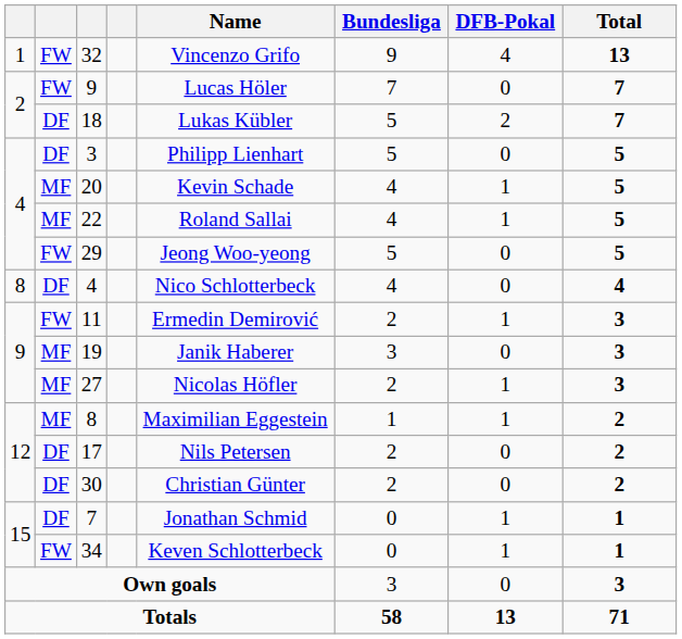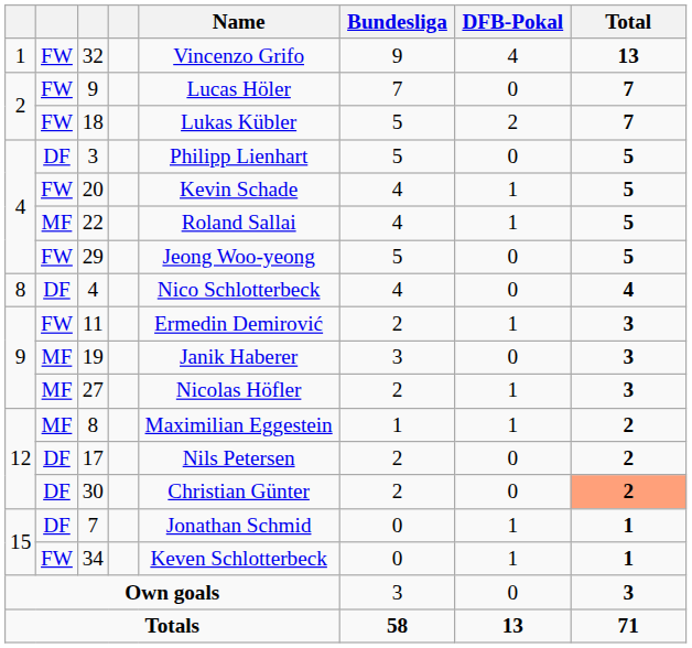 <table class="wikitable" style="text-align:center">
 <tr>
 <th width=15></th>
 <th width=15></th>
 <th width=15></th>
 <th width=15></th>
 <th width=145>Name</th>
 <th width=80><strong><a href='#'>Bundesliga</a></strong></th>
 <th width=80><strong><a href='#'>DFB-Pokal</a></strong></th>
 <th width=80>Total</th>
 </tr>
 <tr>
 <td rowspan=1>1</td>
 <td><a href='#'>FW</a></td>
 <td>32</td>
 <td></td>
 <td><a href='#'>Vincenzo Grifo</a></td>
 <td>9</td>
 <td>4</td>
 <td><strong>13</strong></td>
 </tr>
 <tr>
 <td rowspan=2>2</td>
 <td><a href='#'>FW</a></td>
 <td>9</td>
 <td></td>
 <td><a href='#'>Lucas Höler</a></td>
 <td>7</td>
 <td>0</td>
 <td><strong>7</strong></td>
 </tr>
 <tr>
-<td><a href='#'>DF</a></td>
+<td><a href='#'>FW</a></td>
 <td>18</td>
 <td></td>
 <td><a href='#'>Lukas Kübler</a></td>
 <td>5</td>
 <td>2</td>
 <td><strong>7</strong></td>
 </tr>
 <tr>
 <td rowspan=4>4</td>
 <td><a href='#'>DF</a></td>
 <td>3</td>
 <td></td>
 <td><a href='#'>Philipp Lienhart</a></td>
 <td>5</td>
 <td>0</td>
 <td><strong>5</strong></td>
 </tr>
 <tr>
-<td><a href='#'>MF</a></td>
+<td><a href='#'>FW</a></td>
 <td>20</td>
 <td></td>
 <td><a href='#'>Kevin Schade</a></td>
 <td>4</td>
 <td>1</td>
 <td><strong>5</strong></td>
 </tr>
 <tr>
 <td><a href='#'>MF</a></td>
 <td>22</td>
 <td></td>
 <td><a href='#'>Roland Sallai</a></td>
 <td>4</td>
 <td>1</td>
 <td><strong>5</strong></td>
 </tr>
 <tr>
 <td><a href='#'>FW</a></td>
 <td>29</td>
 <td></td>
 <td><a href='#'>Jeong Woo-yeong</a></td>
 <td>5</td>
 <td>0</td>
 <td><strong>5</strong></td>
 </tr>
 <tr>
 <td rowspan=1>8</td>
 <td><a href='#'>DF</a></td>
 <td>4</td>
 <td></td>
 <td><a href='#'>Nico Schlotterbeck</a></td>
 <td>4</td>
 <td>0</td>
 <td><strong>4</strong></td>
 </tr>
 <tr>
 <td rowspan=3>9</td>
 <td><a href='#'>FW</a></td>
 <td>11</td>
 <td></td>
 <td><a href='#'>Ermedin Demirović</a></td>
 <td>2</td>
 <td>1</td>
 <td><strong>3</strong></td>
 </tr>
 <tr>
 <td><a href='#'>MF</a></td>
 <td>19</td>
 <td></td>
 <td><a href='#'>Janik Haberer</a></td>
 <td>3</td>
 <td>0</td>
 <td><strong>3</strong></td>
 </tr>
 <tr>
 <td><a href='#'>MF</a></td>
 <td>27</td>
 <td></td>
 <td><a href='#'>Nicolas Höfler</a></td>
 <td>2</td>
 <td>1</td>
 <td><strong>3</strong></td>
 </tr>
 <tr>
 <td rowspan=3>12</td>
 <td><a href='#'>MF</a></td>
 <td>8</td>
 <td></td>
 <td><a href='#'>Maximilian Eggestein</a></td>
 <td>1</td>
 <td>1</td>
 <td><strong>2</strong></td>
 </tr>
 <tr>
 <td><a href='#'>DF</a></td>
 <td>17</td>
 <td></td>
 <td><a href='#'>Nils Petersen</a></td>
 <td>2</td>
 <td>0</td>
 <td><strong>2</strong></td>
 </tr>
 <tr>
 <td><a href='#'>DF</a></td>
 <td>30</td>
 <td></td>
 <td><a href='#'>Christian Günter</a></td>
 <td>2</td>
 <td>0</td>
-<td><strong>2</strong></td>
+<td style="background: lightsalmon;"><strong>2</strong></td>
 </tr>
 <tr>
 <td rowspan=2>15</td>
 <td><a href='#'>DF</a></td>
 <td>7</td>
 <td></td>
 <td><a href='#'>Jonathan Schmid</a></td>
 <td>0</td>
 <td>1</td>
 <td><strong>1</strong></td>
 </tr>
 <tr>
 <td><a href='#'>FW</a></td>
 <td>34</td>
 <td></td>
 <td><a href='#'>Keven Schlotterbeck</a></td>
 <td>0</td>
 <td>1</td>
 <td><strong>1</strong></td>
 </tr>
 <tr>
 <td colspan=5><strong>Own goals</strong></td>
 <td>3</td>
 <td>0</td>
 <td><strong>3</strong></td>
 </tr>
 <tr>
 <td colspan=5><strong>Totals</strong></td>
 <td><strong>58</strong></td>
 <td><strong>13</strong></td>
 <td><strong>71</strong></td>
 </tr>
 </table>
